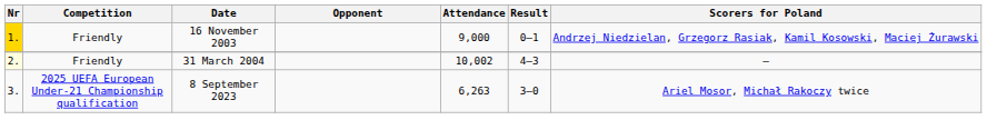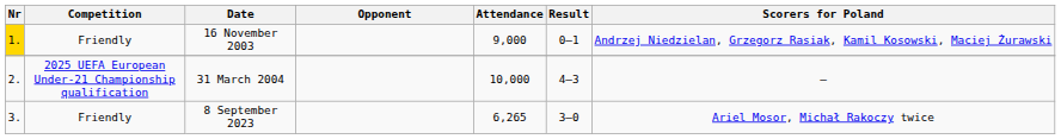 <table class="wikitable sortable" style="font-size: 90%; text-align:center">
 <tr>
 <th>Nr</th>
 <th style="width:163px">Competition</th>
 <th style="width:110px">Date</th>
 <th style="width:180px">Opponent</th>
 <th>Attendance</th>
 <th>Result</th>
 <th>Scorers for Poland</th>
 </tr>
 <tr>
 <td style="background: gold;">1.</td>
 <td>Friendly</td>
 <td>16 November 2003</td>
 <td></td>
 <td>9,000</td>
 <td>0–1</td>
 <td><a href='#'>Andrzej Niedzielan</a>, <a href='#'>Grzegorz Rasiak</a>, <a href='#'>Kamil Kosowski</a>, <a href='#'>Maciej Żurawski</a></td>
 </tr>
 <tr>
 </tr>
 <tr>
-<td style="background: lightyellow;">2.</td>
-<td>Friendly</td>
+<td>2.</td>
+<td><a href='#'>2025 UEFA European Under-21 Championship qualification</a></td>
 <td>31 March 2004</td>
 <td></td>
-<td>10,002</td>
+<td>10,000</td>
 <td>4–3</td>
 <td>–</td>
 </tr>
 <tr>
 <td>3.</td>
-<td><a href='#'>2025 UEFA European Under-21 Championship qualification</a></td>
+<td>Friendly</td>
 <td>8 September 2023</td>
 <td></td>
-<td>6,263</td>
+<td>6,265</td>
 <td>3–0</td>
 <td><a href='#'>Ariel Mosor</a>, <a href='#'>Michał Rakoczy</a> twice</td>
 </tr>
 </table>
